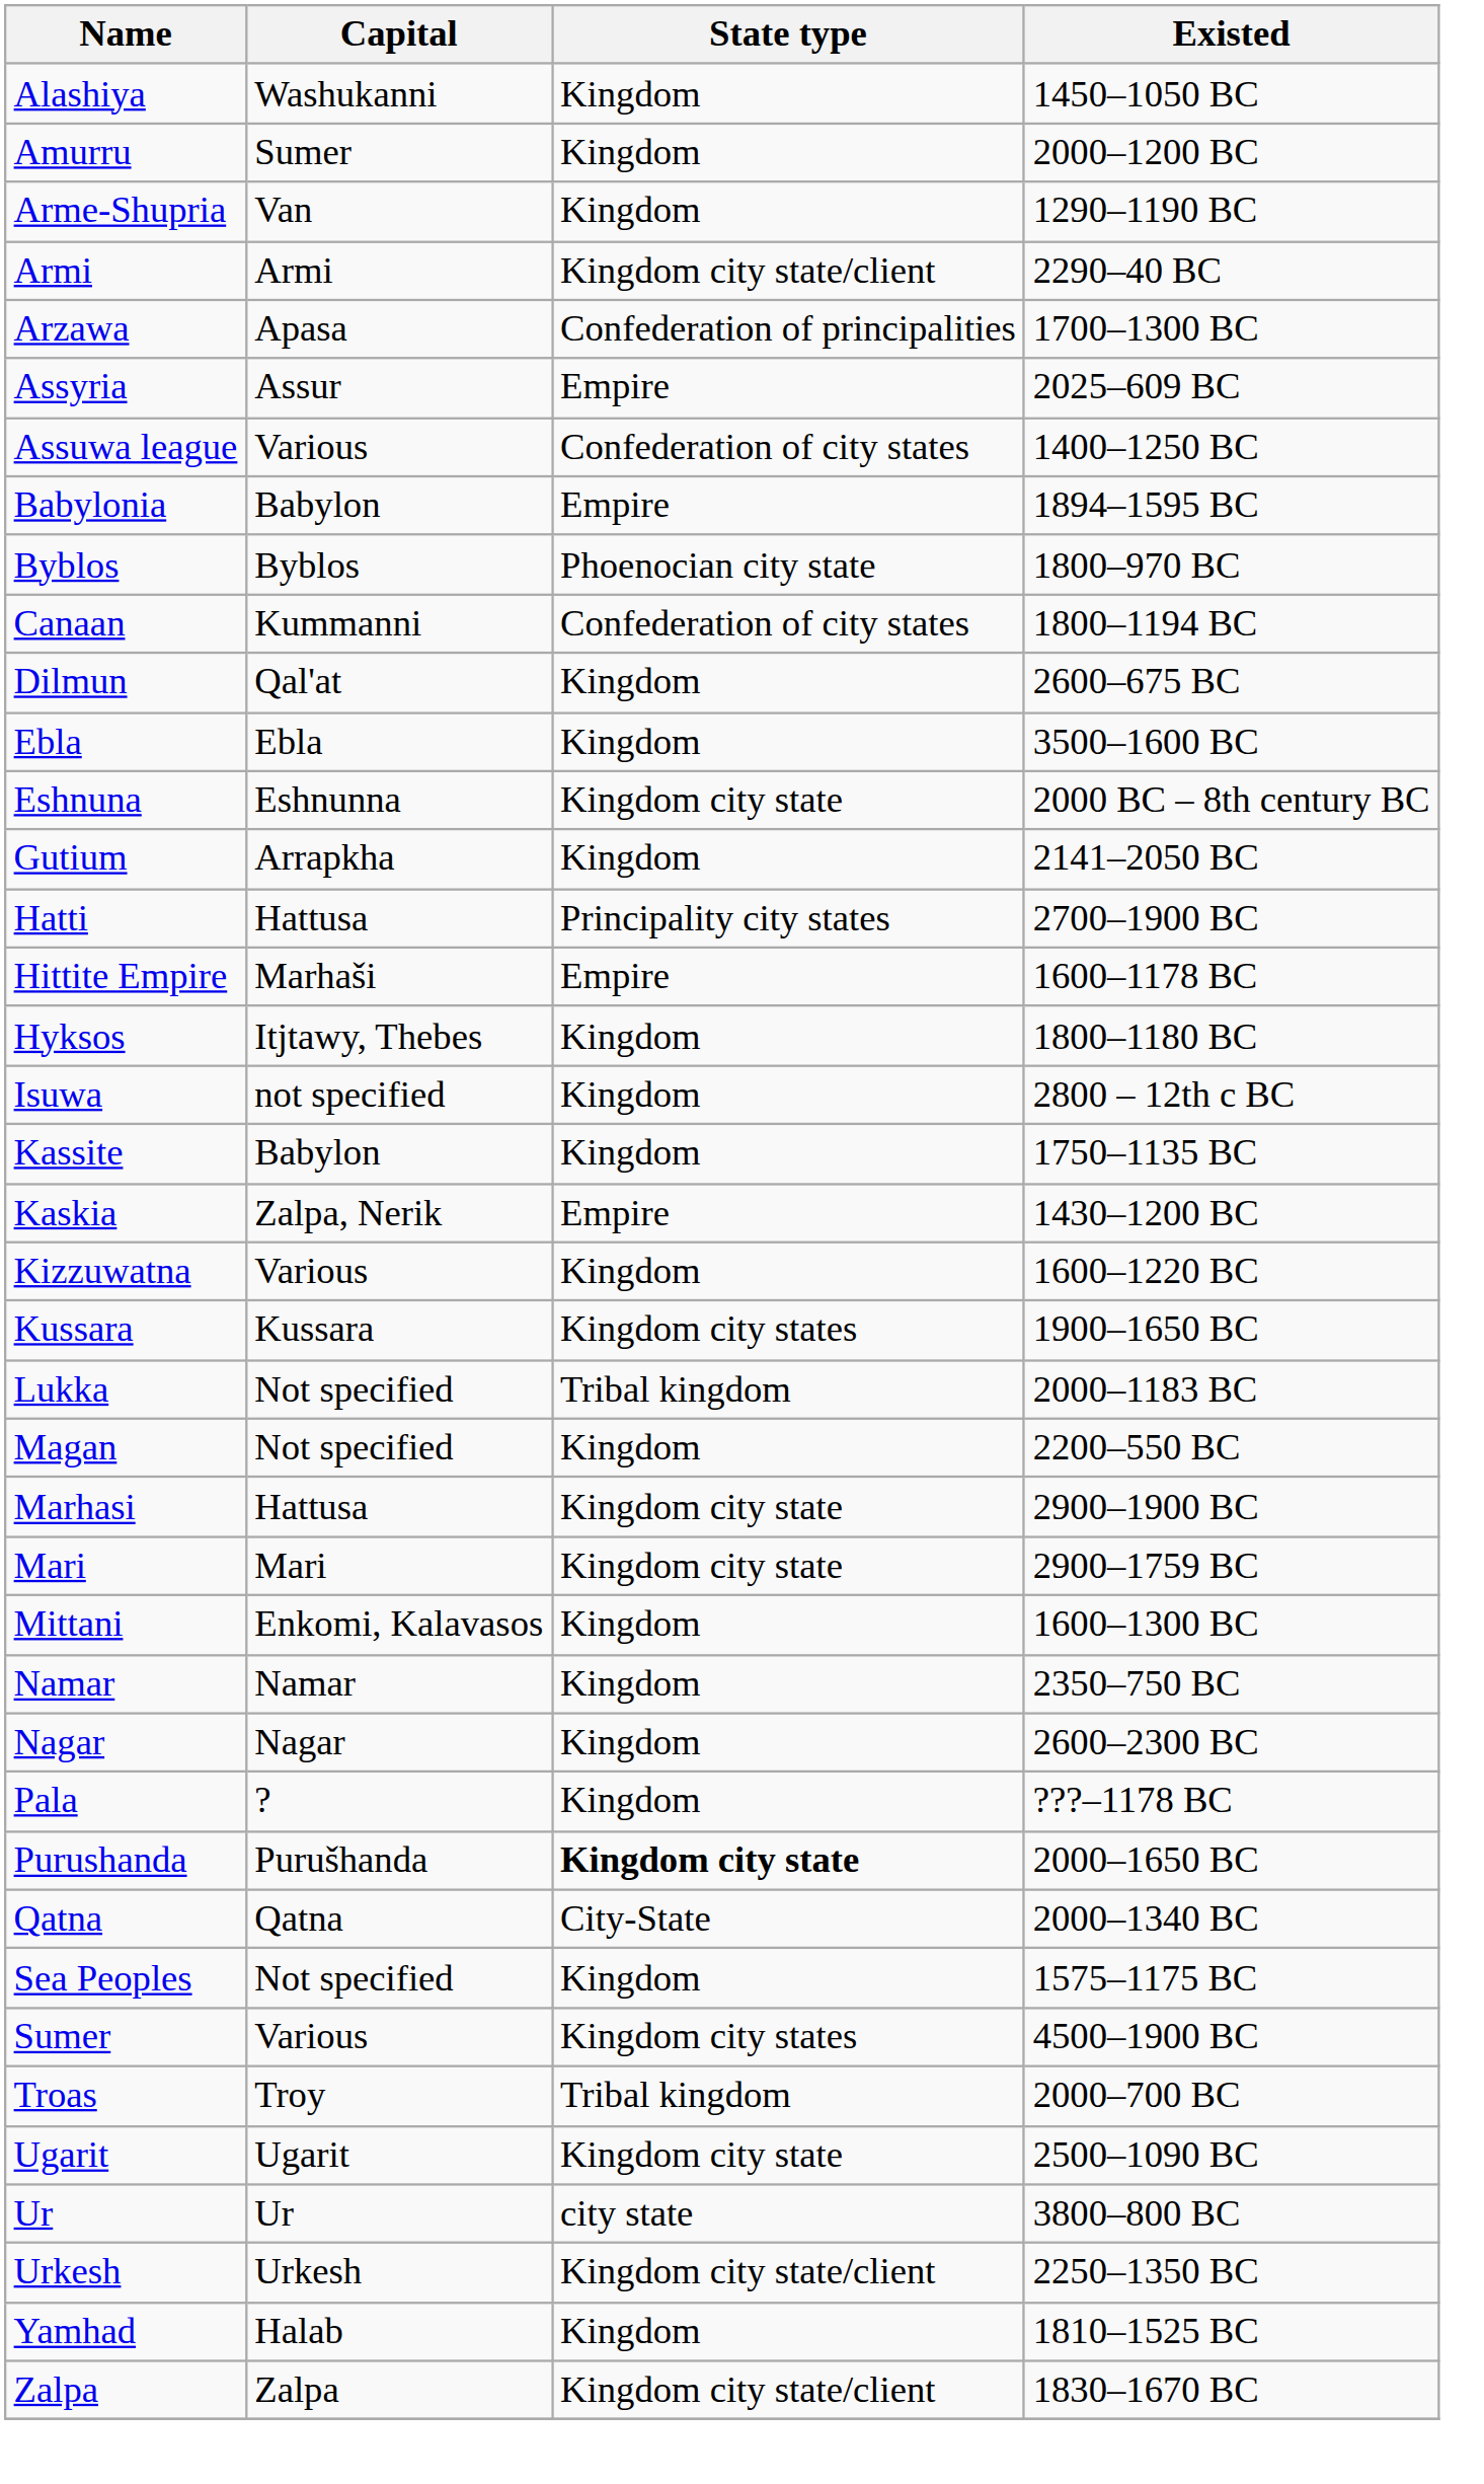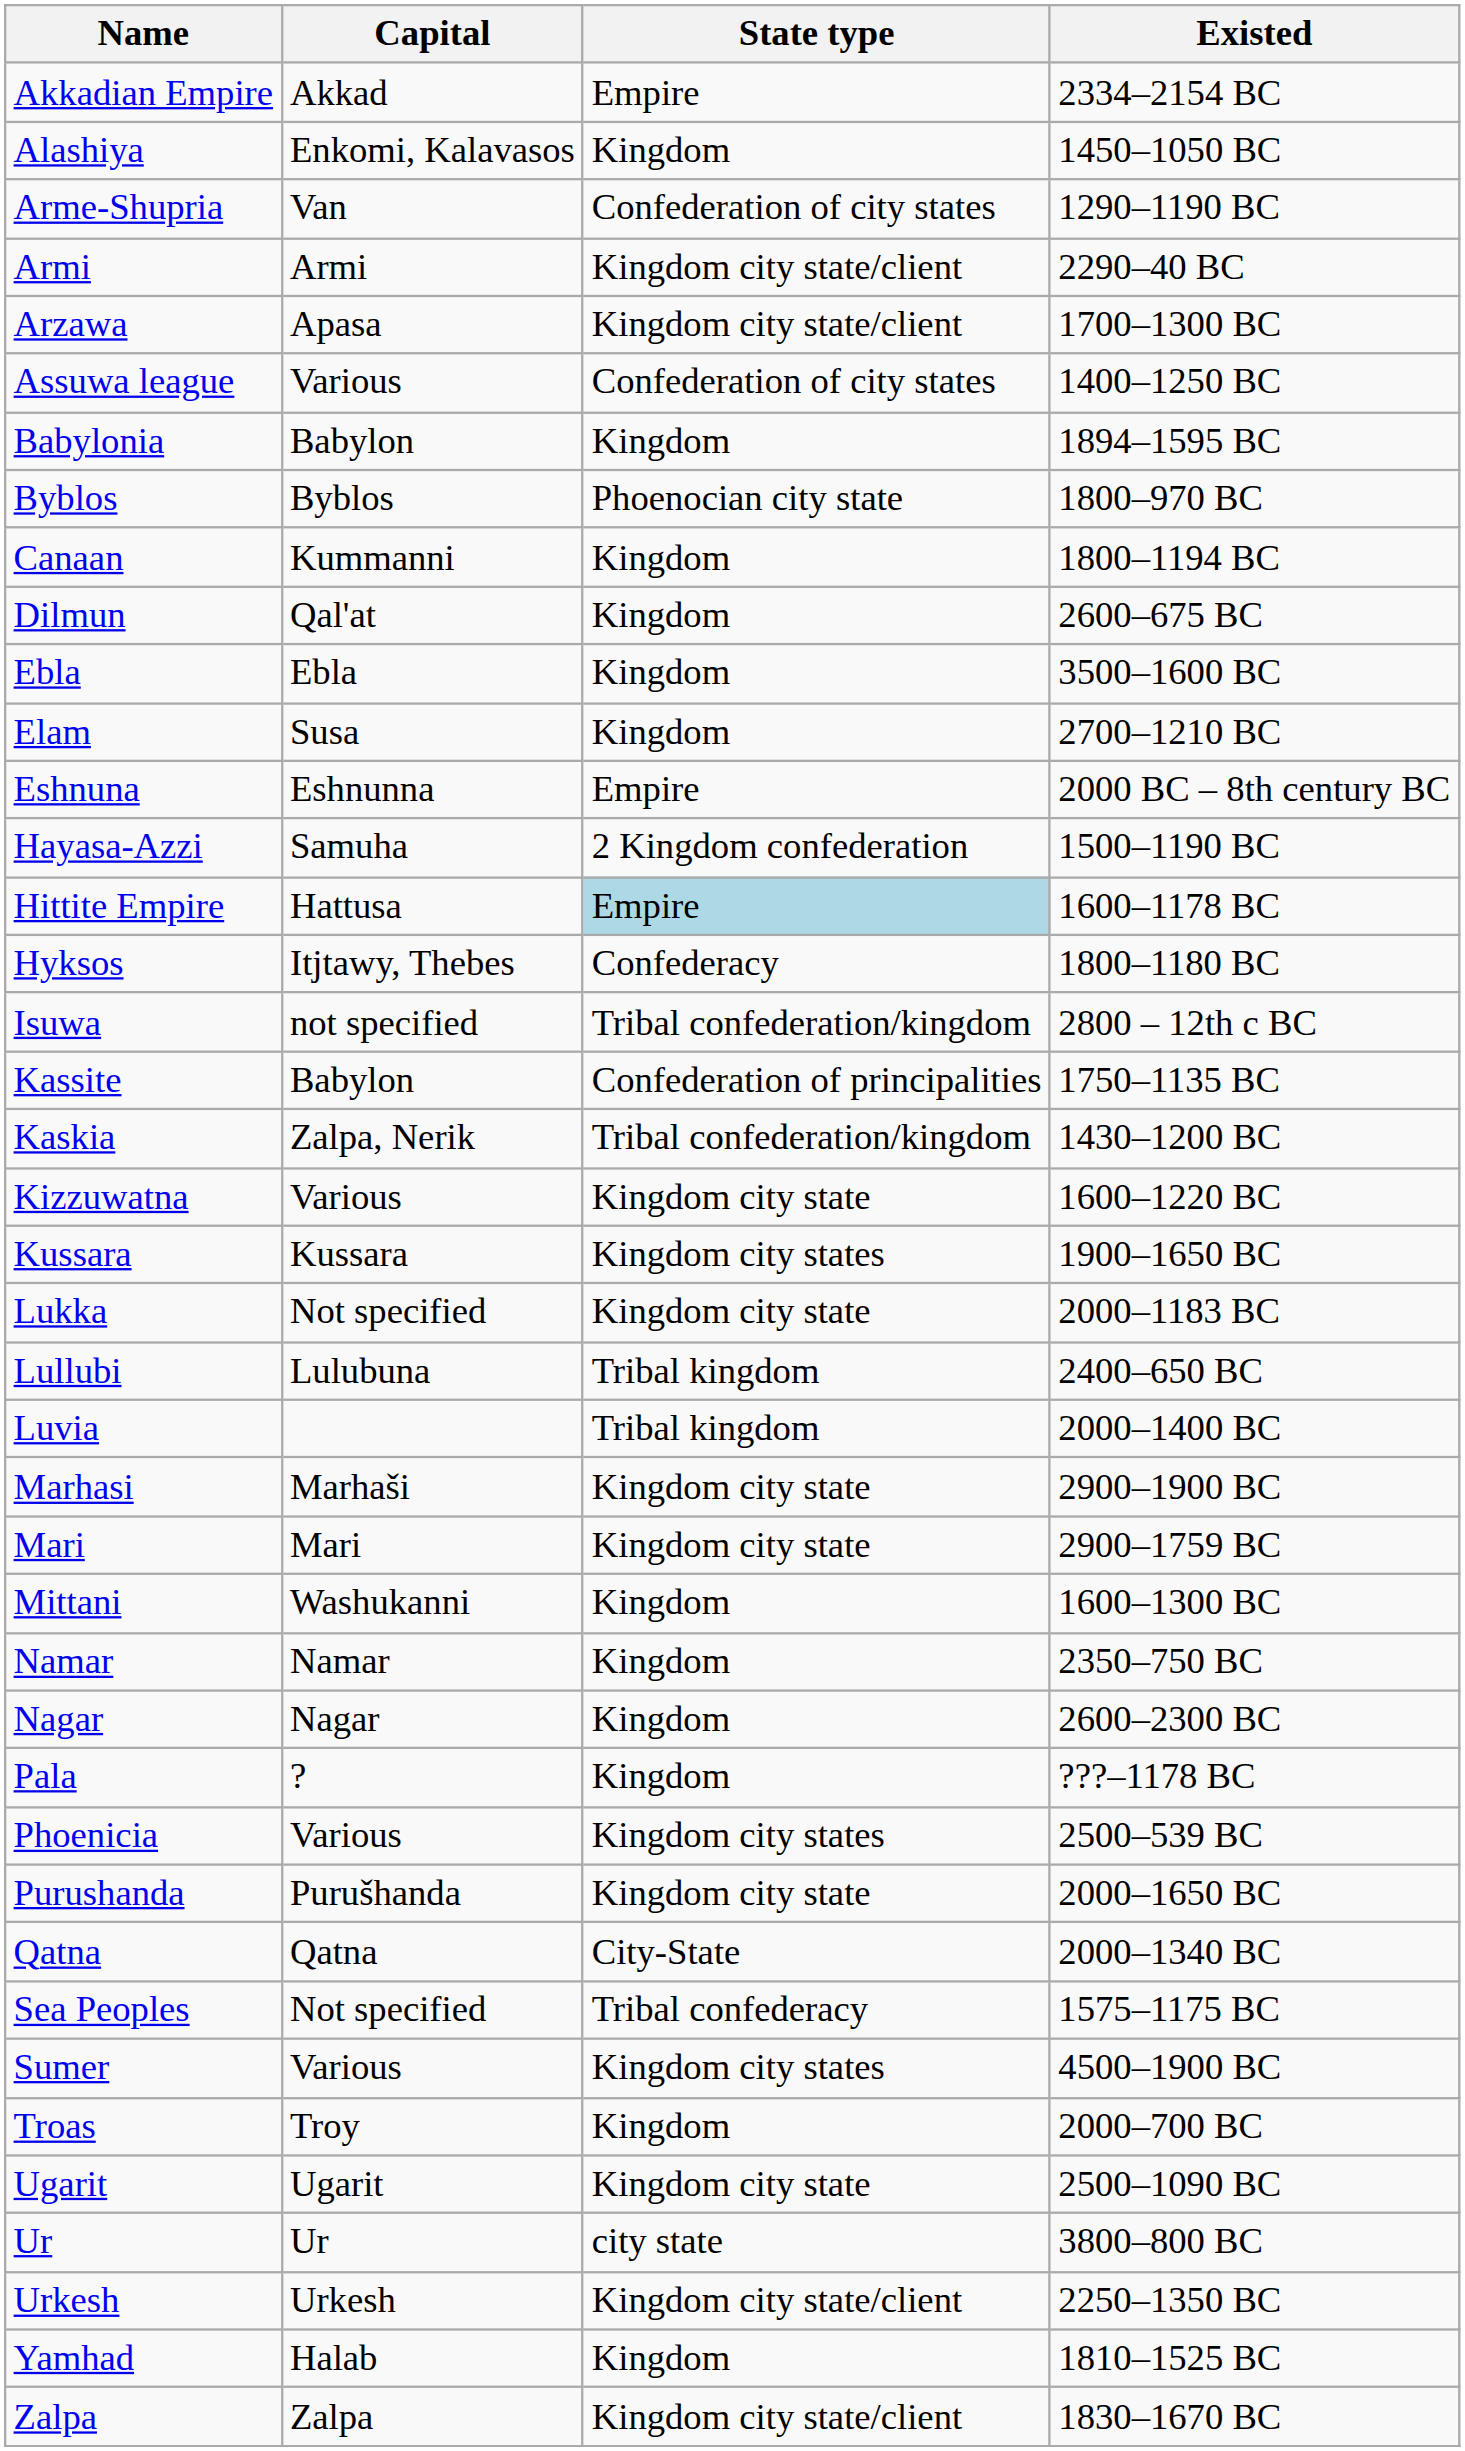 <table class="wikitable sortable" border="1">
 <tr>
 <th>Name</th>
 <th>Capital</th>
 <th>State type</th>
 <th>Existed</th>
 </tr>
 <tr>
+<td><a href='#'>Akkadian Empire</a></td>
+<td Akkad (city)>Akkad</td>
+<td>Empire</td>
+<td>2334–2154 BC</td>
+</tr>
+<tr>
 <td><a href='#'>Alashiya</a></td>
-<td>Washukanni</td>
+<td>Enkomi, Kalavasos</td>
 <td>Kingdom</td>
 <td>1450–1050 BC</td>
 </tr>
 <tr>
-<td><a href='#'>Amurru</a></td>
-<td>Sumer</td>
-<td>Kingdom</td>
-<td>2000–1200 BC</td>
-</tr>
-<tr>
 <td><a href='#'>Arme-Shupria</a></td>
 <td>Van</td>
-<td>Kingdom</td>
+<td>Confederation of city states</td>
 <td>1290–1190 BC</td>
 </tr>
 <tr>
 <td><a href='#'>Armi</a></td>
 <td>Armi</td>
 <td>Kingdom city state/client</td>
 <td>2290–40 BC</td>
 </tr>
 <tr>
 <td><a href='#'>Arzawa</a></td>
 <td>Apasa</td>
-<td>Confederation of principalities</td>
+<td>Kingdom city state/client</td>
 <td>1700–1300 BC</td>
-</tr>
-<tr>
-<td><a href='#'>Assyria</a></td>
-<td>Assur</td>
-<td>Empire</td>
-<td>2025–609 BC</td>
 </tr>
 <tr>
 <td><a href='#'>Assuwa league</a></td>
 <td>Various</td>
 <td>Confederation of city states</td>
 <td>1400–1250 BC</td>
 </tr>
 <tr>
 <td><a href='#'>Babylonia</a></td>
 <td>Babylon</td>
-<td>Empire</td>
+<td>Kingdom</td>
 <td>1894–1595 BC</td>
 </tr>
 <tr>
 <td><a href='#'>Byblos</a></td>
 <td>Byblos</td>
 <td>Phoenocian city state</td>
 <td>1800–970 BC</td>
 </tr>
 <tr>
 <td><a href='#'>Canaan</a></td>
 <td>Kummanni</td>
-<td>Confederation of city states</td>
+<td>Kingdom</td>
 <td>1800–1194 BC</td>
 </tr>
 <tr>
 <td><a href='#'>Dilmun</a></td>
 <td>Qal'at</td>
 <td>Kingdom</td>
 <td>2600–675 BC</td>
 </tr>
 <tr>
 <td><a href='#'>Ebla</a></td>
 <td>Ebla</td>
 <td>Kingdom</td>
 <td>3500–1600 BC</td>
 </tr>
 <tr>
+<td><a href='#'>Elam</a></td>
+<td>Susa</td>
+<td>Kingdom</td>
+<td>2700–1210 BC</td>
+</tr>
+<tr>
 <td><a href='#'>Eshnuna</a></td>
 <td>Eshnunna</td>
-<td>Kingdom city state</td>
+<td>Empire</td>
 <td>2000 BC – 8th century BC</td>
 </tr>
 <tr>
-<td><a href='#'>Gutium</a></td>
-<td>Arrapkha</td>
-<td>Kingdom</td>
-<td>2141–2050 BC</td>
-</tr>
-<tr>
-<td><a href='#'>Hatti</a></td>
-<td>Hattusa</td>
-<td>Principality city states</td>
-<td>2700–1900 BC</td>
+<td><a href='#'>Hayasa-Azzi</a></td>
+<td>Samuha</td>
+<td>2 Kingdom confederation</td>
+<td>1500–1190 BC</td>
 </tr>
 <tr>
 <td><a href='#'>Hittite Empire</a></td>
-<td>Marhaši</td>
-<td>Empire</td>
+<td>Hattusa</td>
+<td style="background: lightblue;">Empire</td>
 <td>1600–1178 BC</td>
 </tr>
 <tr>
 <td><a href='#'>Hyksos</a></td>
 <td>Itjtawy, Thebes</td>
-<td>Kingdom</td>
+<td>Confederacy</td>
 <td>1800–1180 BC</td>
 </tr>
 <tr>
 <td><a href='#'>Isuwa</a></td>
 <td>not specified</td>
-<td>Kingdom</td>
+<td>Tribal confederation/kingdom</td>
 <td>2800 – 12th c BC</td>
 </tr>
 <tr>
 <td><a href='#'>Kassite</a></td>
 <td>Babylon</td>
-<td>Kingdom</td>
+<td>Confederation of principalities</td>
 <td>1750–1135 BC</td>
 </tr>
 <tr>
 <td><a href='#'>Kaskia</a></td>
 <td>Zalpa, Nerik</td>
-<td>Empire</td>
+<td>Tribal confederation/kingdom</td>
 <td>1430–1200 BC</td>
 </tr>
 <tr>
 <td><a href='#'>Kizzuwatna</a></td>
 <td>Various</td>
-<td>Kingdom</td>
+<td>Kingdom city state</td>
 <td>1600–1220 BC</td>
 </tr>
 <tr>
 <td><a href='#'>Kussara</a></td>
 <td>Kussara</td>
 <td>Kingdom city states</td>
 <td>1900–1650 BC</td>
 </tr>
 <tr>
 <td><a href='#'>Lukka</a></td>
 <td>Not specified</td>
-<td>Tribal kingdom</td>
+<td>Kingdom city state</td>
 <td>2000–1183 BC</td>
 </tr>
 <tr>
-<td><a href='#'>Magan</a></td>
-<td>Not specified</td>
-<td>Kingdom</td>
-<td>2200–550 BC</td>
+<td><a href='#'>Lullubi</a></td>
+<td>Lulubuna</td>
+<td>Tribal kingdom</td>
+<td>2400–650 BC</td>
+</tr>
+<tr>
+<td><a href='#'>Luvia</a></td>
+<td></td>
+<td>Tribal kingdom</td>
+<td>2000–1400 BC</td>
 </tr>
 <tr>
 <td><a href='#'>Marhasi</a></td>
-<td>Hattusa</td>
+<td>Marhaši</td>
 <td>Kingdom city state</td>
 <td>2900–1900 BC</td>
 </tr>
 <tr>
 <td><a href='#'>Mari</a></td>
 <td>Mari</td>
 <td>Kingdom city state</td>
 <td>2900–1759 BC</td>
 </tr>
 <tr>
 <td><a href='#'>Mittani</a></td>
-<td>Enkomi, Kalavasos</td>
+<td>Washukanni</td>
 <td>Kingdom</td>
 <td>1600–1300 BC</td>
 </tr>
 <tr>
 <td><a href='#'>Namar</a></td>
 <td>Namar</td>
 <td>Kingdom</td>
 <td>2350–750 BC</td>
 </tr>
 <tr>
 <td><a href='#'>Nagar</a></td>
 <td>Nagar</td>
 <td>Kingdom</td>
 <td>2600–2300 BC</td>
 </tr>
 <tr>
 <td><a href='#'>Pala</a></td>
 <td>?</td>
 <td>Kingdom</td>
 <td>???–1178 BC</td>
 </tr>
 <tr>
+<td><a href='#'>Phoenicia</a></td>
+<td>Various</td>
+<td>Kingdom city states</td>
+<td>2500–539 BC</td>
+</tr>
+<tr>
 <td><a href='#'>Purushanda</a></td>
 <td>Purušhanda</td>
-<td><strong>Kingdom city state</strong></td>
+<td>Kingdom city state</td>
 <td>2000–1650 BC</td>
 </tr>
 <tr>
 <td><a href='#'>Qatna</a></td>
 <td>Qatna</td>
 <td>City-State</td>
 <td>2000–1340 BC</td>
 </tr>
 <tr>
 <td><a href='#'>Sea Peoples</a></td>
 <td>Not specified</td>
-<td>Kingdom</td>
+<td>Tribal confederacy</td>
 <td>1575–1175 BC</td>
 </tr>
 <tr>
 <td><a href='#'>Sumer</a></td>
 <td>Various</td>
 <td>Kingdom city states</td>
 <td>4500–1900 BC</td>
 </tr>
 <tr>
 <td><a href='#'>Troas</a></td>
 <td>Troy</td>
-<td>Tribal kingdom</td>
+<td>Kingdom</td>
 <td>2000–700 BC</td>
 </tr>
 <tr>
 <td><a href='#'>Ugarit</a></td>
 <td>Ugarit</td>
 <td>Kingdom city state</td>
 <td>2500–1090 BC</td>
 </tr>
 <tr>
 <td><a href='#'>Ur</a></td>
 <td>Ur</td>
 <td>city state</td>
 <td>3800–800 BC</td>
 </tr>
 <tr>
 <td><a href='#'>Urkesh</a></td>
 <td>Urkesh</td>
 <td>Kingdom city state/client</td>
 <td>2250–1350 BC</td>
 </tr>
 <tr>
 <td><a href='#'>Yamhad</a></td>
 <td>Halab</td>
 <td>Kingdom</td>
 <td>1810–1525 BC</td>
 </tr>
 <tr>
 <td><a href='#'>Zalpa</a></td>
 <td>Zalpa</td>
 <td>Kingdom city state/client</td>
 <td>1830–1670 BC</td>
 </tr>
 <tr>
 </tr>
 </table>
